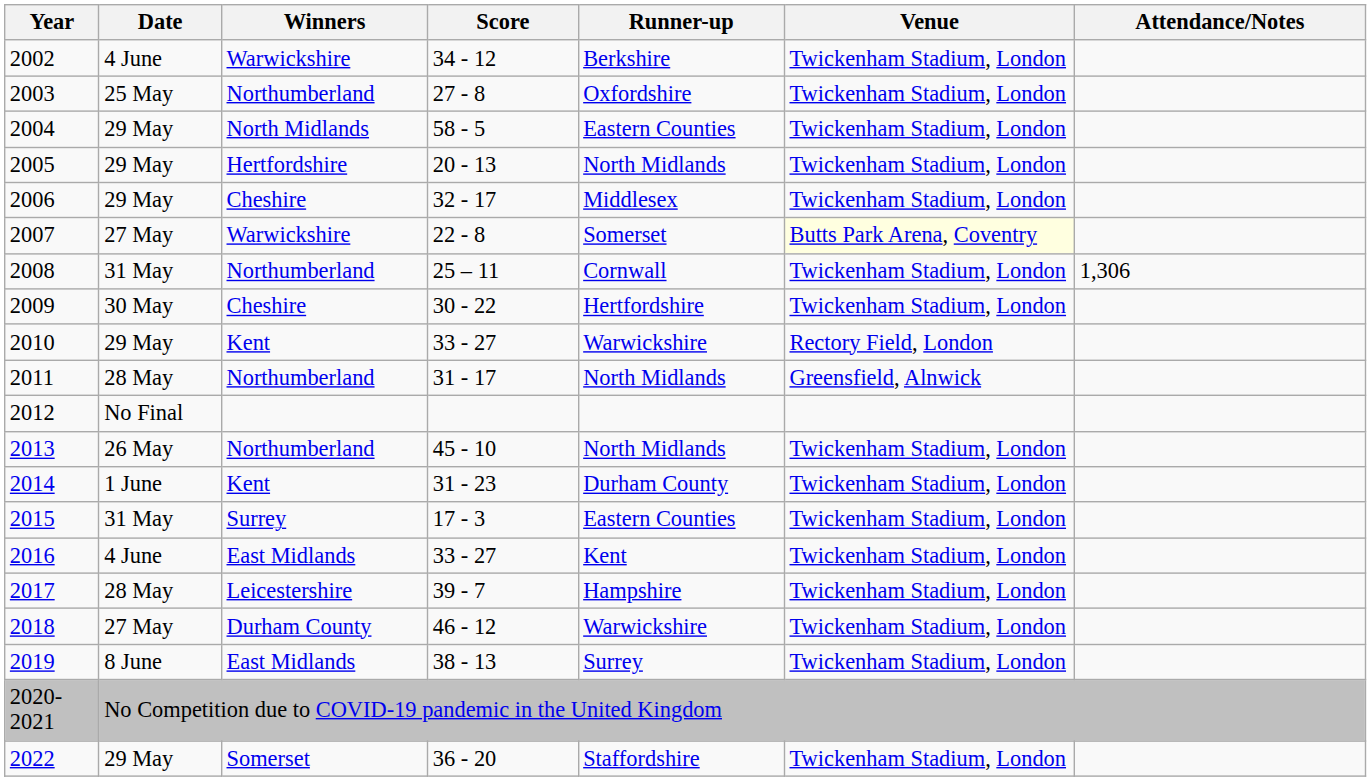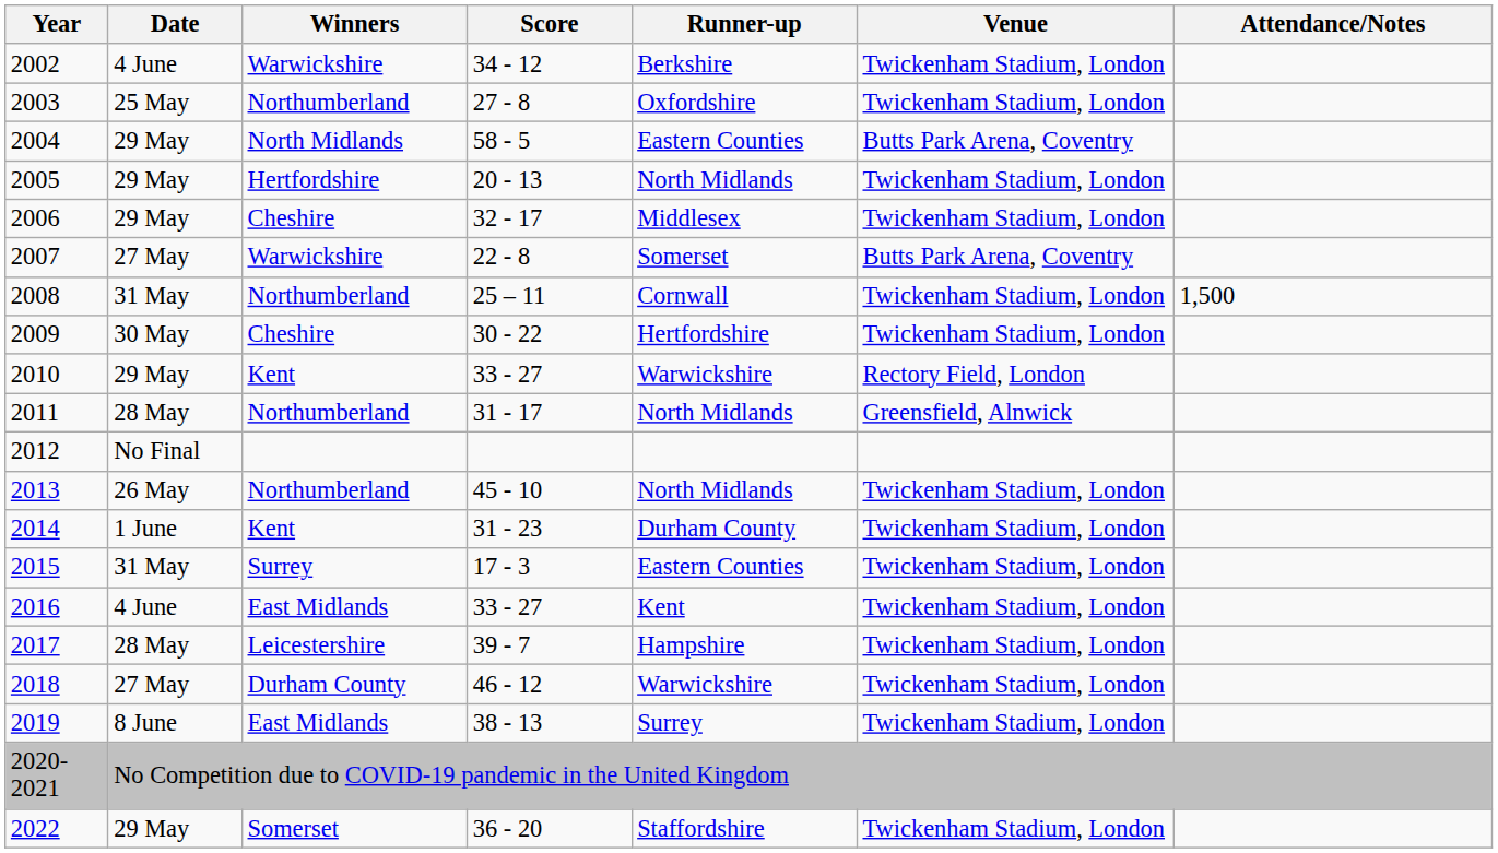 <table class="wikitable sortable" style="text-align:left">
 <tr>
 <th width="60pt">Year</th>
 <th width="80pt">Date</th>
 <th width="140pt">Winners</th>
 <th width="100pt">Score</th>
 <th width="140pt">Runner-up</th>
 <th width="200pt">Venue</th>
 <th width="200pt">Attendance/Notes</th>
 </tr>
 <tr>
 <td>2002</td>
 <td>4 June</td>
 <td><a href='#'>Warwickshire</a></td>
 <td>34 - 12</td>
 <td><a href='#'>Berkshire</a></td>
 <td><a href='#'>Twickenham Stadium</a>, <a href='#'>London</a></td>
 <td></td>
 </tr>
 <tr>
 <td>2003</td>
 <td>25 May</td>
 <td><a href='#'>Northumberland</a></td>
 <td>27 - 8</td>
 <td><a href='#'>Oxfordshire</a></td>
 <td><a href='#'>Twickenham Stadium</a>, <a href='#'>London</a></td>
 <td></td>
 </tr>
 <tr>
 <td>2004</td>
 <td>29 May</td>
 <td><a href='#'>North Midlands</a></td>
 <td>58 - 5</td>
 <td><a href='#'>Eastern Counties</a></td>
-<td><a href='#'>Twickenham Stadium</a>, <a href='#'>London</a></td>
+<td><a href='#'>Butts Park Arena</a>, <a href='#'>Coventry</a></td>
 <td></td>
 </tr>
 <tr>
 <td>2005</td>
 <td>29 May</td>
 <td><a href='#'>Hertfordshire</a></td>
 <td>20 - 13</td>
 <td><a href='#'>North Midlands</a></td>
 <td><a href='#'>Twickenham Stadium</a>, <a href='#'>London</a></td>
 <td></td>
 </tr>
 <tr>
 <td>2006</td>
 <td>29 May</td>
 <td><a href='#'>Cheshire</a></td>
 <td>32 - 17</td>
 <td><a href='#'>Middlesex</a></td>
 <td><a href='#'>Twickenham Stadium</a>, <a href='#'>London</a></td>
 <td></td>
 </tr>
 <tr>
 <td>2007</td>
 <td>27 May</td>
 <td><a href='#'>Warwickshire</a></td>
 <td>22 - 8</td>
 <td><a href='#'>Somerset</a></td>
-<td style="background: lightyellow;"><a href='#'>Butts Park Arena</a>, <a href='#'>Coventry</a></td>
+<td><a href='#'>Butts Park Arena</a>, <a href='#'>Coventry</a></td>
 <td></td>
 </tr>
 <tr>
 <td>2008</td>
 <td>31 May</td>
 <td><a href='#'>Northumberland</a></td>
 <td>25 – 11</td>
 <td><a href='#'>Cornwall</a></td>
 <td><a href='#'>Twickenham Stadium</a>, <a href='#'>London</a></td>
-<td>1,306</td>
+<td>1,500</td>
 </tr>
 <tr>
 <td>2009</td>
 <td>30 May</td>
 <td><a href='#'>Cheshire</a></td>
 <td>30 - 22</td>
 <td><a href='#'>Hertfordshire</a></td>
 <td><a href='#'>Twickenham Stadium</a>, <a href='#'>London</a></td>
 <td></td>
 </tr>
 <tr>
 <td>2010</td>
 <td>29 May</td>
 <td><a href='#'>Kent</a></td>
 <td>33 - 27</td>
 <td><a href='#'>Warwickshire</a></td>
 <td><a href='#'>Rectory Field</a>, <a href='#'>London</a></td>
 <td></td>
 </tr>
 <tr>
 <td>2011</td>
 <td>28 May</td>
 <td><a href='#'>Northumberland</a></td>
 <td>31 - 17</td>
 <td><a href='#'>North Midlands</a></td>
 <td><a href='#'>Greensfield</a>, <a href='#'>Alnwick</a></td>
 <td></td>
 </tr>
 <tr>
 <td>2012</td>
 <td>No Final</td>
 <td></td>
 <td></td>
 <td></td>
 <td></td>
 <td></td>
 </tr>
 <tr>
 <td><a href='#'>2013</a></td>
 <td>26 May</td>
 <td><a href='#'>Northumberland</a></td>
 <td>45 - 10</td>
 <td><a href='#'>North Midlands</a></td>
 <td><a href='#'>Twickenham Stadium</a>, <a href='#'>London</a></td>
 <td></td>
 </tr>
 <tr>
 <td><a href='#'>2014</a></td>
 <td>1 June</td>
 <td><a href='#'>Kent</a></td>
 <td>31 - 23</td>
 <td><a href='#'>Durham County</a></td>
 <td><a href='#'>Twickenham Stadium</a>, <a href='#'>London</a></td>
 <td></td>
 </tr>
 <tr>
 <td><a href='#'>2015</a></td>
 <td>31 May</td>
 <td><a href='#'>Surrey</a></td>
 <td>17 - 3</td>
 <td><a href='#'>Eastern Counties</a></td>
 <td><a href='#'>Twickenham Stadium</a>, <a href='#'>London</a></td>
 <td></td>
 </tr>
 <tr>
 <td><a href='#'>2016</a></td>
 <td>4 June</td>
 <td><a href='#'>East Midlands</a></td>
 <td>33 - 27</td>
 <td><a href='#'>Kent</a></td>
 <td><a href='#'>Twickenham Stadium</a>, <a href='#'>London</a></td>
 <td></td>
 </tr>
 <tr>
 <td><a href='#'>2017</a></td>
 <td>28 May</td>
 <td><a href='#'>Leicestershire</a></td>
 <td>39 - 7</td>
 <td><a href='#'>Hampshire</a></td>
 <td><a href='#'>Twickenham Stadium</a>, <a href='#'>London</a></td>
 <td></td>
 </tr>
 <tr>
 <td><a href='#'>2018</a></td>
 <td>27 May</td>
 <td><a href='#'>Durham County</a></td>
 <td>46 - 12</td>
 <td><a href='#'>Warwickshire</a></td>
 <td><a href='#'>Twickenham Stadium</a>, <a href='#'>London</a></td>
 <td></td>
 </tr>
 <tr>
 <td><a href='#'>2019</a></td>
 <td>8 June</td>
 <td><a href='#'>East Midlands</a></td>
 <td>38 - 13</td>
 <td><a href='#'>Surrey</a></td>
 <td><a href='#'>Twickenham Stadium</a>, <a href='#'>London</a></td>
 <td></td>
 </tr>
 <tr>
 <td style="background:silver">2020-2021</td>
 <td colspan="6" style="background:silver">No Competition due to <a href='#'>COVID-19 pandemic in the United Kingdom</a></td>
 </tr>
 <tr>
 <td><a href='#'>2022</a></td>
 <td>29 May</td>
 <td><a href='#'>Somerset</a></td>
 <td>36 - 20</td>
 <td><a href='#'>Staffordshire</a></td>
 <td><a href='#'>Twickenham Stadium</a>, <a href='#'>London</a></td>
 </tr>
 </table>
